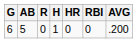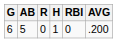 <table class="wikitable">
 <tr>
 <th>G</th>
 <th>AB</th>
 <th>R</th>
 <th>H</th>
-<th>HR</th>
 <th>RBI</th>
 <th>AVG</th>
 </tr>
 <tr>
 <td>6</td>
 <td>5</td>
 <td>0</td>
 <td>1</td>
 <td>0</td>
-<td>0</td>
 <td>.200</td>
 </tr>
 </table>
